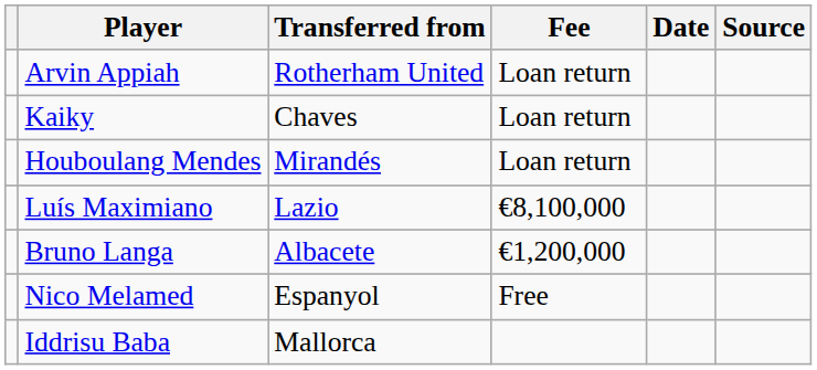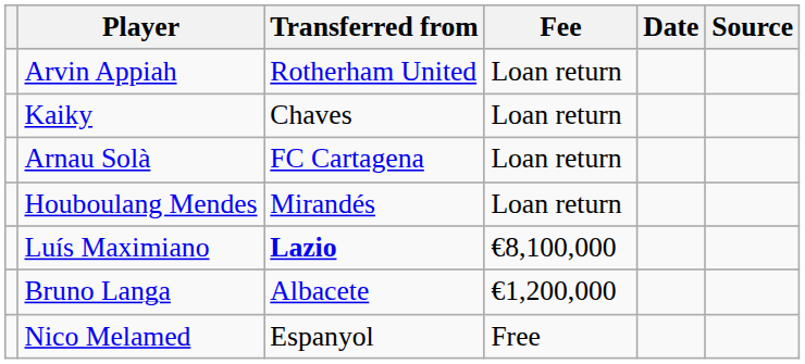 <table class="wikitable plainrowheaders sortable">
 <tr>
 <th></th>
 <th scope="col">Player</th>
 <th>Transferred from</th>
 <th style="width: 80px;">Fee</th>
 <th scope="col">Date</th>
 <th scope="col">Source</th>
 </tr>
 <tr>
 <td align="center"></td>
 <td> <a href='#'>Arvin Appiah</a></td>
 <td> <a href='#'>Rotherham United</a></td>
 <td>Loan return</td>
 <td></td>
 <td></td>
 </tr>
 <tr>
 <td align="center"></td>
 <td> <a href='#'>Kaiky</a></td>
 <td> Chaves</td>
 <td>Loan return</td>
 <td></td>
 <td></td>
 </tr>
 <tr>
 <td align="center"></td>
+<td> <a href='#'>Arnau Solà</a></td>
+<td> <a href='#'>FC Cartagena</a></td>
+<td>Loan return</td>
+<td></td>
+<td></td>
+</tr>
+<tr>
+<td align="center"></td>
 <td> <a href='#'>Houboulang Mendes</a></td>
 <td> <a href='#'>Mirandés</a></td>
 <td>Loan return</td>
 <td></td>
 <td></td>
 </tr>
 <tr>
 <td align="center"></td>
 <td> <a href='#'>Luís Maximiano</a></td>
-<td> <a href='#'>Lazio</a></td>
+<td><strong> <a href='#'>Lazio</a></strong></td>
 <td>€8,100,000</td>
 <td></td>
 <td></td>
 </tr>
 <tr>
 <td align="center"></td>
 <td> <a href='#'>Bruno Langa</a></td>
 <td> <a href='#'>Albacete</a></td>
 <td>€1,200,000</td>
 <td></td>
 <td></td>
 </tr>
 <tr>
 <td align="center"></td>
 <td> <a href='#'>Nico Melamed</a></td>
 <td> Espanyol</td>
 <td>Free</td>
 <td></td>
 <td></td>
 </tr>
-<tr>
-<td align="center"></td>
-<td> <a href='#'>Iddrisu Baba</a></td>
-<td> Mallorca</td>
-<td></td>
-<td></td>
-<td></td>
-</tr>
 </table>
